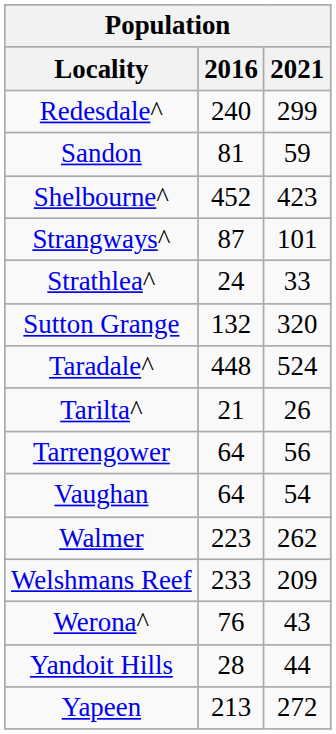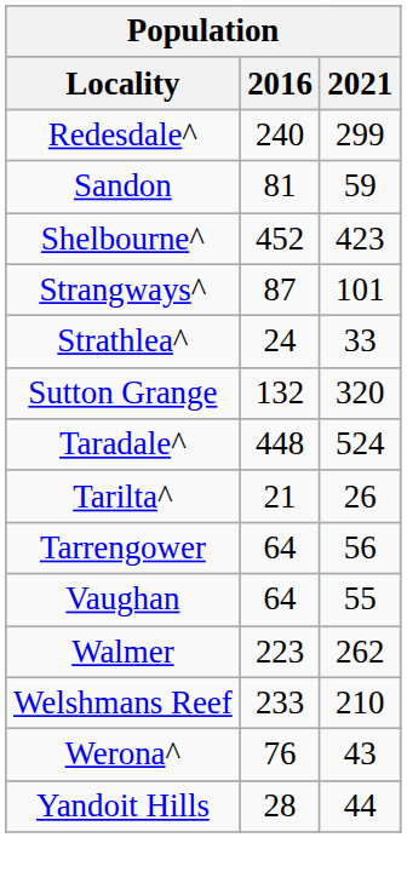 <table class="wikitable" style="text-align:center;">
 <tr>
 <th colspan="3" style="text-align:center;  font-weight:bold">Population</th>
 </tr>
 <tr>
 <th style="text-align:center; background:  font-weight:bold">Locality</th>
 <th style="text-align:center; background:  font-weight:bold"><strong>2016</strong></th>
 <th style="text-align:center; background:  font-weight:bold"><strong>2021</strong></th>
 </tr>
 <tr>
 <td><a href='#'>Redesdale</a>^</td>
 <td>240</td>
 <td>299</td>
 </tr>
 <tr>
 <td><a href='#'>Sandon</a></td>
 <td>81</td>
 <td>59</td>
 </tr>
 <tr>
 <td><a href='#'>Shelbourne</a>^</td>
 <td>452</td>
 <td>423</td>
 </tr>
 <tr>
 <td><a href='#'>Strangways</a>^</td>
 <td>87</td>
 <td>101</td>
 </tr>
 <tr>
 <td><a href='#'>Strathlea</a>^</td>
 <td>24</td>
 <td>33</td>
 </tr>
 <tr>
 <td><a href='#'>Sutton Grange</a></td>
 <td>132</td>
 <td>320</td>
 </tr>
 <tr>
 <td><a href='#'>Taradale</a>^</td>
 <td>448</td>
 <td>524</td>
 </tr>
 <tr>
 <td><a href='#'>Tarilta</a>^</td>
 <td>21</td>
 <td>26</td>
 </tr>
 <tr>
 <td><a href='#'>Tarrengower</a></td>
 <td>64</td>
 <td>56</td>
 </tr>
 <tr>
 <td><a href='#'>Vaughan</a></td>
 <td>64</td>
-<td>54</td>
+<td>55</td>
 </tr>
 <tr>
 <td><a href='#'>Walmer</a></td>
 <td>223</td>
 <td>262</td>
 </tr>
 <tr>
 <td><a href='#'>Welshmans Reef</a></td>
 <td>233</td>
-<td>209</td>
+<td>210</td>
 </tr>
 <tr>
 <td><a href='#'>Werona</a>^</td>
 <td>76</td>
 <td>43</td>
 </tr>
 <tr>
 <td><a href='#'>Yandoit Hills</a></td>
 <td>28</td>
 <td>44</td>
 </tr>
-<tr>
-<td><a href='#'>Yapeen</a></td>
-<td>213</td>
-<td>272</td>
-</tr>
 </table>
